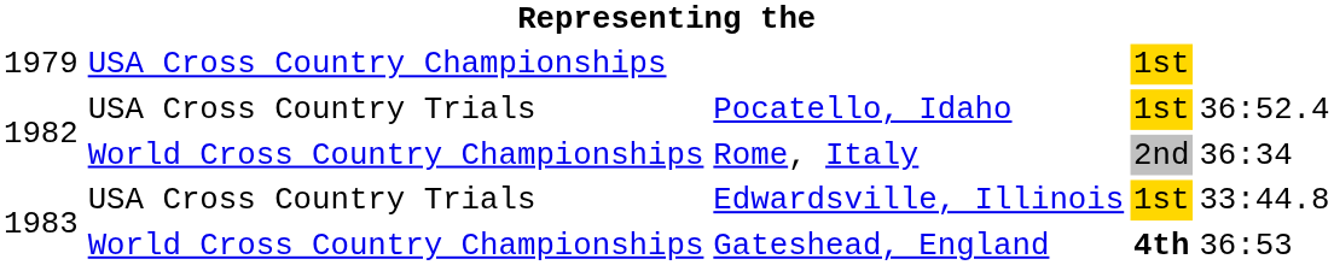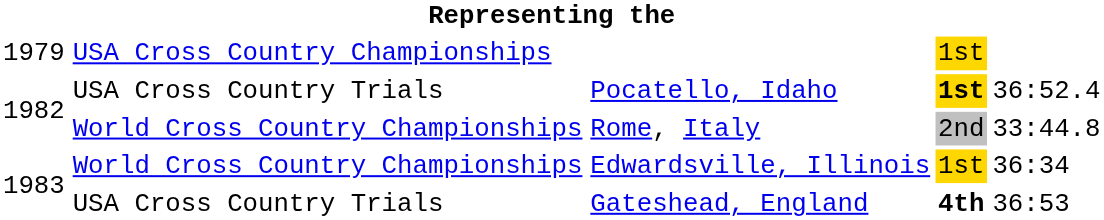 <table>
 <tr>
 <th colspan="5">Representing the </th>
 </tr>
 <tr>
 <td>1979</td>
 <td><a href='#'>USA Cross Country Championships</a></td>
 <td></td>
 <td bgcolor=gold>1st</td>
 <td></td>
 </tr>
 <tr>
 <td rowspan=2>1982</td>
 <td>USA Cross Country Trials</td>
 <td><a href='#'>Pocatello, Idaho</a></td>
-<td bgcolor=gold>1st</td>
+<td bgcolor=gold><strong>1st</strong></td>
 <td>36:52.4</td>
 </tr>
 <tr>
 <td><a href='#'>World Cross Country Championships</a></td>
 <td><a href='#'>Rome</a>, <a href='#'>Italy</a></td>
 <td bgcolor=silver>2nd</td>
+<td>33:44.8</td>
+</tr>
+<tr>
+<td rowspan=2>1983</td>
+<td><a href='#'>World Cross Country Championships</a></td>
+<td><a href='#'>Edwardsville, Illinois</a></td>
+<td bgcolor=gold>1st</td>
 <td>36:34</td>
 </tr>
 <tr>
-<td rowspan=2>1983</td>
 <td>USA Cross Country Trials</td>
-<td><a href='#'>Edwardsville, Illinois</a></td>
-<td bgcolor=gold>1st</td>
-<td>33:44.8</td>
-</tr>
-<tr>
-<td><a href='#'>World Cross Country Championships</a></td>
 <td><a href='#'>Gateshead, England</a></td>
 <td bgcolor=><strong>4th</strong></td>
 <td>36:53</td>
 </tr>
 </table>
